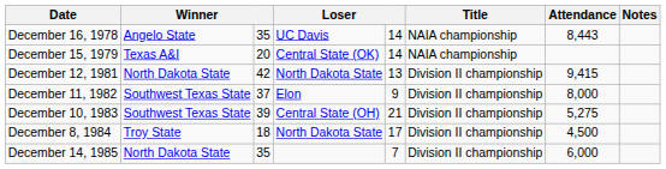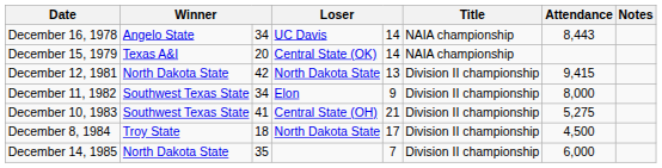 <table class="wikitable">
 <tr>
 <th>Date</th>
 <th colspan="2">Winner</th>
 <th colspan="2">Loser</th>
 <th>Title</th>
 <th>Attendance</th>
 <th>Notes</th>
 </tr>
 <tr>
 <td>December 16, 1978</td>
 <td><a href='#'>Angelo State</a></td>
-<td>35</td>
+<td>34</td>
 <td><a href='#'>UC Davis</a></td>
 <td>14</td>
 <td>NAIA championship</td>
 <td align=center>8,443</td>
 <td align=center></td>
 </tr>
 <tr>
 <td>December 15, 1979</td>
 <td><a href='#'>Texas A&I</a></td>
 <td>20</td>
 <td><a href='#'>Central State (OK)</a></td>
 <td>14</td>
 <td>NAIA championship</td>
 <td></td>
 <td align=center></td>
 </tr>
 <tr>
 <td>December 12, 1981</td>
 <td><a href='#'>North Dakota State</a></td>
 <td>42</td>
 <td><a href='#'>North Dakota State</a></td>
 <td>13</td>
 <td>Division II championship</td>
 <td align=center>9,415</td>
 <td align=center></td>
 </tr>
 <tr>
 <td>December 11, 1982</td>
 <td><a href='#'>Southwest Texas State</a></td>
-<td>37</td>
+<td>34</td>
 <td><a href='#'>Elon</a></td>
 <td align=center>9</td>
 <td>Division II championship</td>
 <td align=center>8,000</td>
 <td align=center></td>
 </tr>
 <tr>
 <td>December 10, 1983</td>
 <td><a href='#'>Southwest Texas State</a></td>
-<td>39</td>
+<td>41</td>
 <td><a href='#'>Central State (OH)</a></td>
 <td>21</td>
 <td>Division II championship</td>
 <td align=center>5,275</td>
 <td align=center></td>
 </tr>
 <tr>
 <td>December 8, 1984</td>
 <td><a href='#'>Troy State</a></td>
 <td>18</td>
 <td><a href='#'>North Dakota State</a></td>
 <td>17</td>
 <td>Division II championship</td>
 <td align=center>4,500</td>
 <td align=center></td>
 </tr>
 <tr>
 <td>December 14, 1985</td>
 <td><a href='#'>North Dakota State</a></td>
 <td>35</td>
 <td></td>
 <td align=center>7</td>
 <td>Division II championship</td>
 <td align=center>6,000</td>
 <td align=center></td>
 </tr>
 </table>
